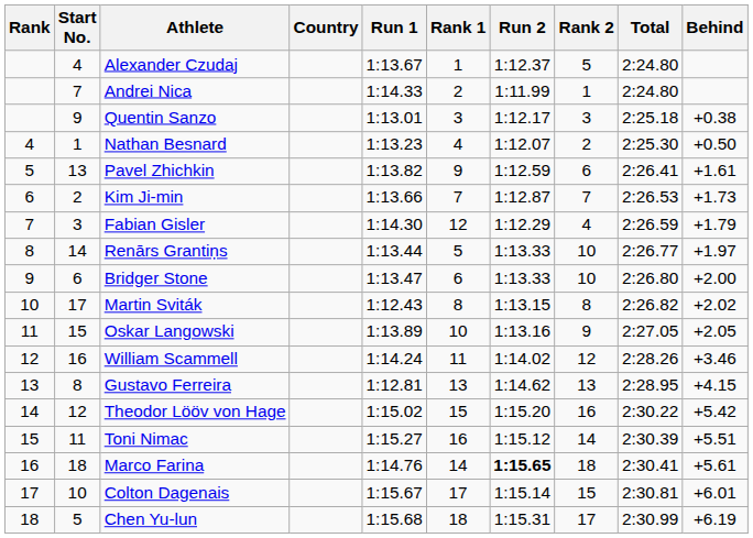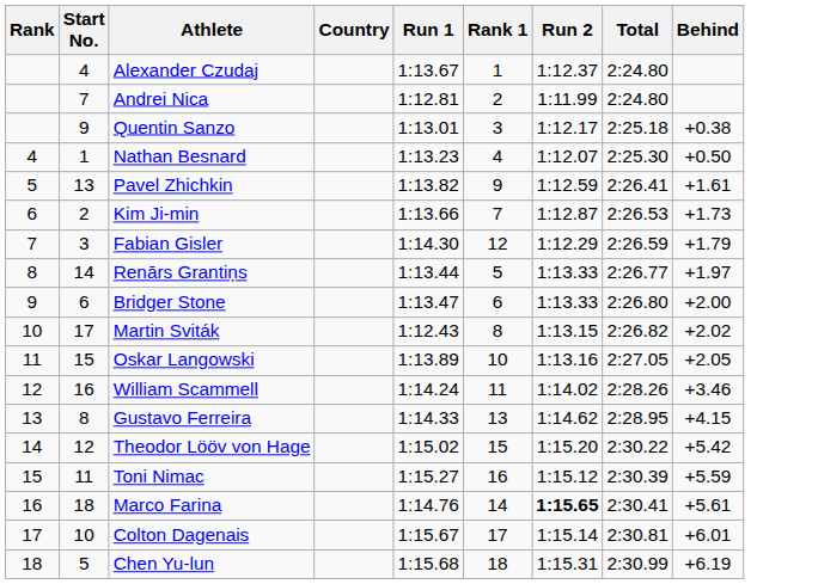 <table class="wikitable sortable" style="text-align:center">
 <tr>
 <th>Rank</th>
 <th>Start<br>No.</th>
 <th>Athlete</th>
 <th>Country</th>
 <th>Run 1</th>
 <th>Rank 1</th>
 <th>Run 2</th>
-<th>Rank 2</th>
 <th>Total</th>
 <th>Behind</th>
 </tr>
 <tr>
 <td></td>
 <td>4</td>
 <td align=left><a href='#'>Alexander Czudaj</a></td>
 <td align=left></td>
 <td>1:13.67</td>
 <td>1</td>
 <td>1:12.37</td>
-<td>5</td>
 <td>2:24.80</td>
 <td></td>
 </tr>
 <tr>
 <td></td>
 <td>7</td>
 <td align=left><a href='#'>Andrei Nica</a></td>
 <td align=left></td>
-<td>1:14.33</td>
+<td>1:12.81</td>
 <td>2</td>
 <td>1:11.99</td>
-<td>1</td>
 <td>2:24.80</td>
 <td></td>
 </tr>
 <tr>
 <td></td>
 <td>9</td>
 <td align=left><a href='#'>Quentin Sanzo</a></td>
 <td align=left></td>
 <td>1:13.01</td>
 <td>3</td>
 <td>1:12.17</td>
-<td>3</td>
 <td>2:25.18</td>
 <td>+0.38</td>
 </tr>
 <tr>
 <td>4</td>
 <td>1</td>
 <td align=left><a href='#'>Nathan Besnard</a></td>
 <td align=left></td>
 <td>1:13.23</td>
 <td>4</td>
 <td>1:12.07</td>
-<td>2</td>
 <td>2:25.30</td>
 <td>+0.50</td>
 </tr>
 <tr>
 <td>5</td>
 <td>13</td>
 <td align=left><a href='#'>Pavel Zhichkin</a></td>
 <td align=left></td>
 <td>1:13.82</td>
 <td>9</td>
 <td>1:12.59</td>
-<td>6</td>
 <td>2:26.41</td>
 <td>+1.61</td>
 </tr>
 <tr>
 <td>6</td>
 <td>2</td>
 <td align=left><a href='#'>Kim Ji-min</a></td>
 <td align=left></td>
 <td>1:13.66</td>
 <td>7</td>
 <td>1:12.87</td>
-<td>7</td>
 <td>2:26.53</td>
 <td>+1.73</td>
 </tr>
 <tr>
 <td>7</td>
 <td>3</td>
 <td align=left><a href='#'>Fabian Gisler</a></td>
 <td align=left></td>
 <td>1:14.30</td>
 <td>12</td>
 <td>1:12.29</td>
-<td>4</td>
 <td>2:26.59</td>
 <td>+1.79</td>
 </tr>
 <tr>
 <td>8</td>
 <td>14</td>
 <td align=left><a href='#'>Renārs Grantiņs</a></td>
 <td align=left></td>
 <td>1:13.44</td>
 <td>5</td>
 <td>1:13.33</td>
-<td>10</td>
 <td>2:26.77</td>
 <td>+1.97</td>
 </tr>
 <tr>
 <td>9</td>
 <td>6</td>
 <td align=left><a href='#'>Bridger Stone</a></td>
 <td align=left></td>
 <td>1:13.47</td>
 <td>6</td>
 <td>1:13.33</td>
-<td>10</td>
 <td>2:26.80</td>
 <td>+2.00</td>
 </tr>
 <tr>
 <td>10</td>
 <td>17</td>
 <td align=left><a href='#'>Martin Sviták</a></td>
 <td align=left></td>
 <td>1:12.43</td>
 <td>8</td>
 <td>1:13.15</td>
-<td>8</td>
 <td>2:26.82</td>
 <td>+2.02</td>
 </tr>
 <tr>
 <td>11</td>
 <td>15</td>
 <td align=left><a href='#'>Oskar Langowski</a></td>
 <td align=left></td>
 <td>1:13.89</td>
 <td>10</td>
 <td>1:13.16</td>
-<td>9</td>
 <td>2:27.05</td>
 <td>+2.05</td>
 </tr>
 <tr>
 <td>12</td>
 <td>16</td>
 <td align=left><a href='#'>William Scammell</a></td>
 <td align=left></td>
 <td>1:14.24</td>
 <td>11</td>
 <td>1:14.02</td>
-<td>12</td>
 <td>2:28.26</td>
 <td>+3.46</td>
 </tr>
 <tr>
 <td>13</td>
 <td>8</td>
 <td align=left><a href='#'>Gustavo Ferreira</a></td>
 <td align=left></td>
-<td>1:12.81</td>
+<td>1:14.33</td>
 <td>13</td>
 <td>1:14.62</td>
-<td>13</td>
 <td>2:28.95</td>
 <td>+4.15</td>
 </tr>
 <tr>
 <td>14</td>
 <td>12</td>
 <td align=left><a href='#'>Theodor Lööv von Hage</a></td>
 <td align=left></td>
 <td>1:15.02</td>
 <td>15</td>
 <td>1:15.20</td>
-<td>16</td>
 <td>2:30.22</td>
 <td>+5.42</td>
 </tr>
 <tr>
 <td>15</td>
 <td>11</td>
 <td align=left><a href='#'>Toni Nimac</a></td>
 <td align=left></td>
 <td>1:15.27</td>
 <td>16</td>
 <td>1:15.12</td>
-<td>14</td>
 <td>2:30.39</td>
-<td>+5.51</td>
+<td>+5.59</td>
 </tr>
 <tr>
 <td>16</td>
 <td>18</td>
 <td align=left><a href='#'>Marco Farina</a></td>
 <td align=left></td>
 <td>1:14.76</td>
 <td>14</td>
 <td><strong>1:15.65</strong></td>
-<td>18</td>
 <td>2:30.41</td>
 <td>+5.61</td>
 </tr>
 <tr>
 <td>17</td>
 <td>10</td>
 <td align=left><a href='#'>Colton Dagenais</a></td>
 <td align=left></td>
 <td>1:15.67</td>
 <td>17</td>
 <td>1:15.14</td>
-<td>15</td>
 <td>2:30.81</td>
 <td>+6.01</td>
 </tr>
 <tr>
 <td>18</td>
 <td>5</td>
 <td align=left><a href='#'>Chen Yu-lun</a></td>
 <td align=left></td>
 <td>1:15.68</td>
 <td>18</td>
 <td>1:15.31</td>
-<td>17</td>
 <td>2:30.99</td>
 <td>+6.19</td>
 </tr>
 </table>
